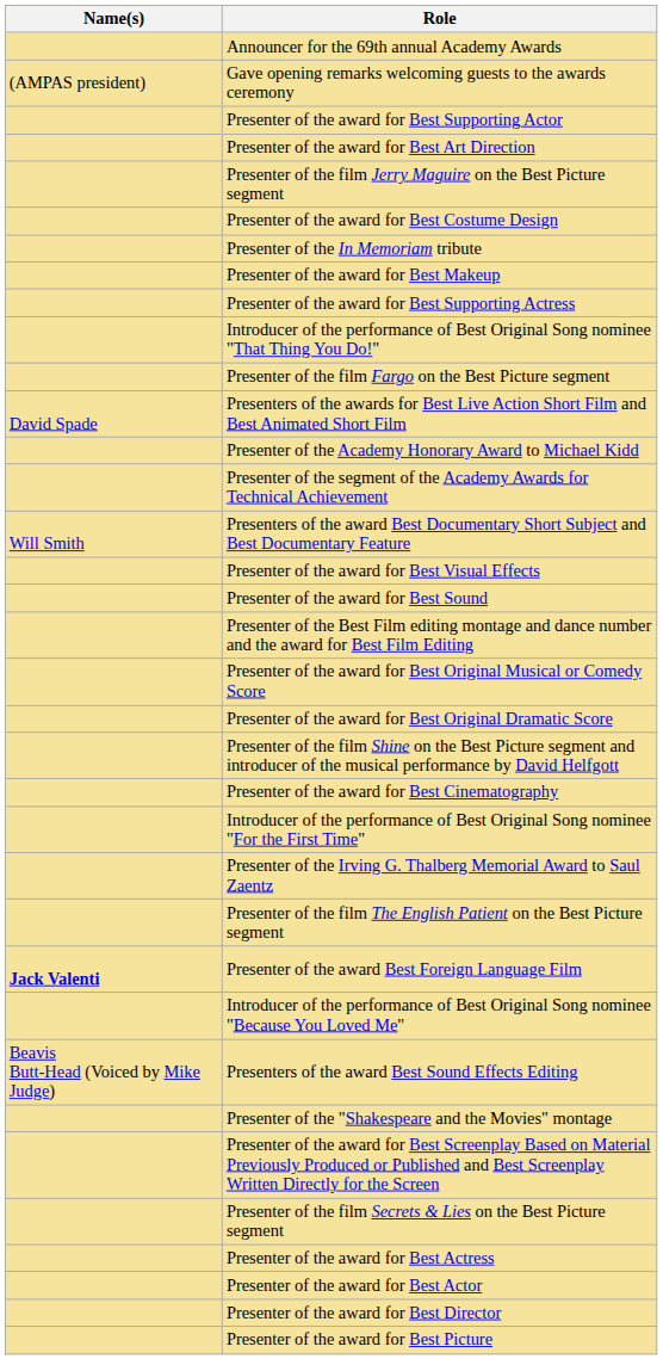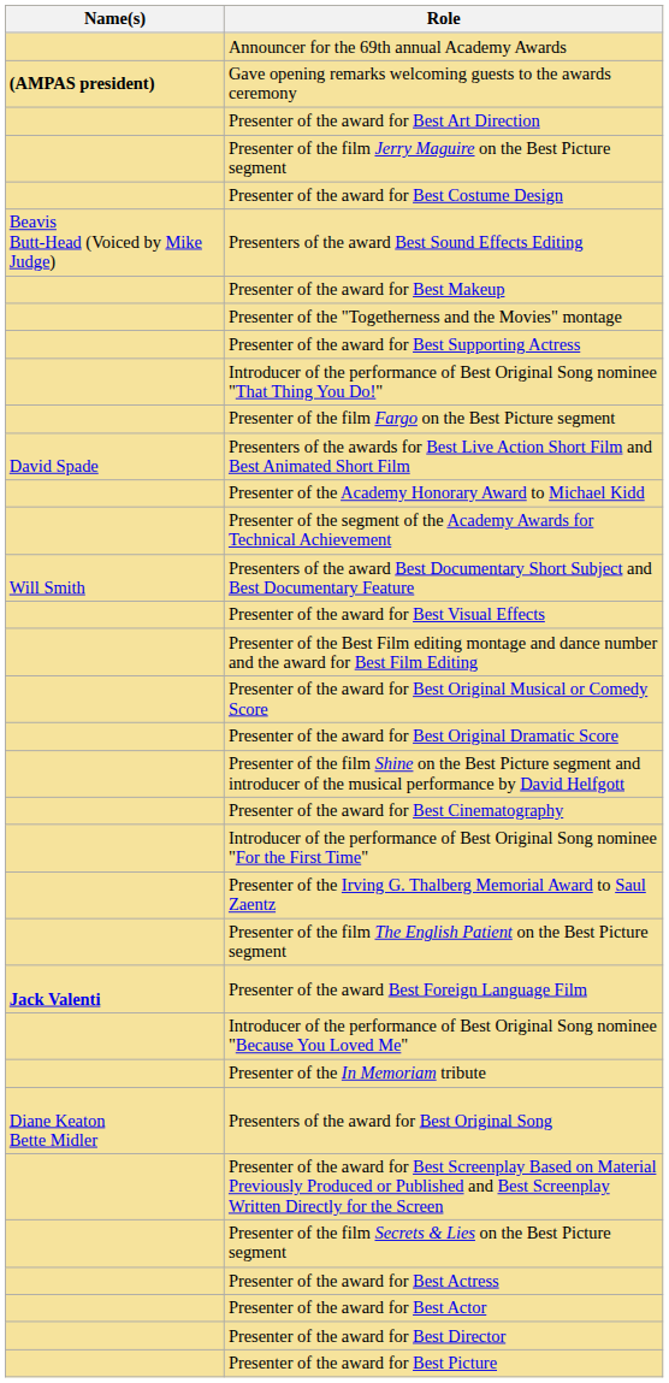 <table class="wikitable plainrowheaders sortable" rowspan=2 border="2" cellpadding="4" style="text-align: left; background: #f6e39c">
 <tr>
 <th scope="col" width="195">Name(s)</th>
 <th scope="col" align="center">Role</th>
 </tr>
 <tr>
 <td></td>
 <td>Announcer for the 69th annual Academy Awards</td>
 </tr>
 <tr>
-<td> (AMPAS president)</td>
+<td><strong> (AMPAS president)</strong></td>
 <td>Gave opening remarks welcoming guests to the awards ceremony</td>
-</tr>
-<tr>
-<td></td>
-<td>Presenter of the award for <a href='#'>Best Supporting Actor</a></td>
 </tr>
 <tr>
 <td></td>
 <td>Presenter of the award for <a href='#'>Best Art Direction</a></td>
 </tr>
 <tr>
 <td></td>
 <td>Presenter of the film <em><a href='#'>Jerry Maguire</a></em> on the Best Picture segment</td>
 </tr>
 <tr>
 <td></td>
 <td>Presenter of the award for <a href='#'>Best Costume Design</a></td>
 </tr>
 <tr>
-<td></td>
-<td>Presenter of the <em><a href='#'>In Memoriam</a></em> tribute</td>
+<td><a href='#'>Beavis</a><br><a href='#'>Butt-Head</a> (Voiced by <a href='#'>Mike Judge</a>)</td>
+<td>Presenters of the award <a href='#'>Best Sound Effects Editing</a></td>
 </tr>
 <tr>
 <td></td>
 <td>Presenter of the award for <a href='#'>Best Makeup</a></td>
+</tr>
+<tr>
+<td></td>
+<td>Presenter of the "Togetherness and the Movies" montage</td>
 </tr>
 <tr>
 <td></td>
 <td>Presenter of the award for <a href='#'>Best Supporting Actress</a></td>
 </tr>
 <tr>
 <td></td>
 <td>Introducer of the performance of Best Original Song nominee "<a href='#'>That Thing You Do!</a>"</td>
 </tr>
 <tr>
 <td></td>
 <td>Presenter of the film <em><a href='#'>Fargo</a></em> on the Best Picture segment</td>
 </tr>
 <tr>
 <td><br><a href='#'>David Spade</a></td>
 <td>Presenters of the awards for <a href='#'>Best Live Action Short Film</a> and <a href='#'>Best Animated Short Film</a></td>
 </tr>
 <tr>
 <td></td>
 <td>Presenter of the <a href='#'>Academy Honorary Award</a> to <a href='#'>Michael Kidd</a></td>
 </tr>
 <tr>
 <td></td>
 <td>Presenter of the segment of the <a href='#'>Academy Awards for Technical Achievement</a></td>
 </tr>
 <tr>
 <td><br><a href='#'>Will Smith</a></td>
 <td>Presenters of the award <a href='#'>Best Documentary Short Subject</a> and <a href='#'>Best Documentary Feature</a></td>
 </tr>
 <tr>
 <td></td>
 <td>Presenter of the award for <a href='#'>Best Visual Effects</a></td>
-</tr>
-<tr>
-<td></td>
-<td>Presenter of the award for <a href='#'>Best Sound</a></td>
 </tr>
 <tr>
 <td></td>
 <td>Presenter of the Best Film editing montage and dance number and the award for <a href='#'>Best Film Editing</a></td>
 </tr>
 <tr>
 <td></td>
 <td>Presenter of the award for <a href='#'>Best Original Musical or Comedy Score</a></td>
 </tr>
 <tr>
 <td></td>
 <td>Presenter of the award for <a href='#'>Best Original Dramatic Score</a></td>
 </tr>
 <tr>
 <td></td>
 <td>Presenter of the film <em><a href='#'>Shine</a></em> on the Best Picture segment and introducer of the musical performance by <a href='#'>David Helfgott</a></td>
 </tr>
 <tr>
 <td></td>
 <td>Presenter of the award for <a href='#'>Best Cinematography</a></td>
 </tr>
 <tr>
 <td></td>
 <td>Introducer of the performance of Best Original Song nominee "<a href='#'>For the First Time</a>"</td>
 </tr>
 <tr>
 <td></td>
 <td>Presenter of the <a href='#'>Irving G. Thalberg Memorial Award</a> to <a href='#'>Saul Zaentz</a></td>
 </tr>
 <tr>
 <td></td>
 <td>Presenter of the film <em><a href='#'>The English Patient</a></em> on the Best Picture segment</td>
 </tr>
 <tr>
 <td><strong><br><a href='#'>Jack Valenti</a></strong></td>
 <td>Presenter of the award <a href='#'>Best Foreign Language Film</a></td>
 </tr>
 <tr>
 <td></td>
 <td>Introducer of the performance of Best Original Song nominee "<a href='#'>Because You Loved Me</a>"</td>
 </tr>
 <tr>
-<td><a href='#'>Beavis</a><br><a href='#'>Butt-Head</a> (Voiced by <a href='#'>Mike Judge</a>)</td>
-<td>Presenters of the award <a href='#'>Best Sound Effects Editing</a></td>
+<td></td>
+<td>Presenter of the <em><a href='#'>In Memoriam</a></em> tribute</td>
 </tr>
 <tr>
-<td></td>
-<td>Presenter of the "<a href='#'>Shakespeare</a> and the Movies" montage</td>
+<td><br><a href='#'>Diane Keaton</a><br><a href='#'>Bette Midler</a></td>
+<td>Presenters of the award for <a href='#'>Best Original Song</a></td>
 </tr>
 <tr>
 <td></td>
 <td>Presenter of the award for <a href='#'>Best Screenplay Based on Material Previously Produced or Published</a> and <a href='#'>Best Screenplay Written Directly for the Screen</a></td>
 </tr>
 <tr>
 <td></td>
 <td>Presenter of the film <em><a href='#'>Secrets & Lies</a></em> on the Best Picture segment</td>
 </tr>
 <tr>
 <td></td>
 <td>Presenter of the award for <a href='#'>Best Actress</a></td>
 </tr>
 <tr>
 <td></td>
 <td>Presenter of the award for <a href='#'>Best Actor</a></td>
 </tr>
 <tr>
 <td></td>
 <td>Presenter of the award for <a href='#'>Best Director</a></td>
 </tr>
 <tr>
 <td></td>
 <td>Presenter of the award for <a href='#'>Best Picture</a></td>
 </tr>
 </table>
